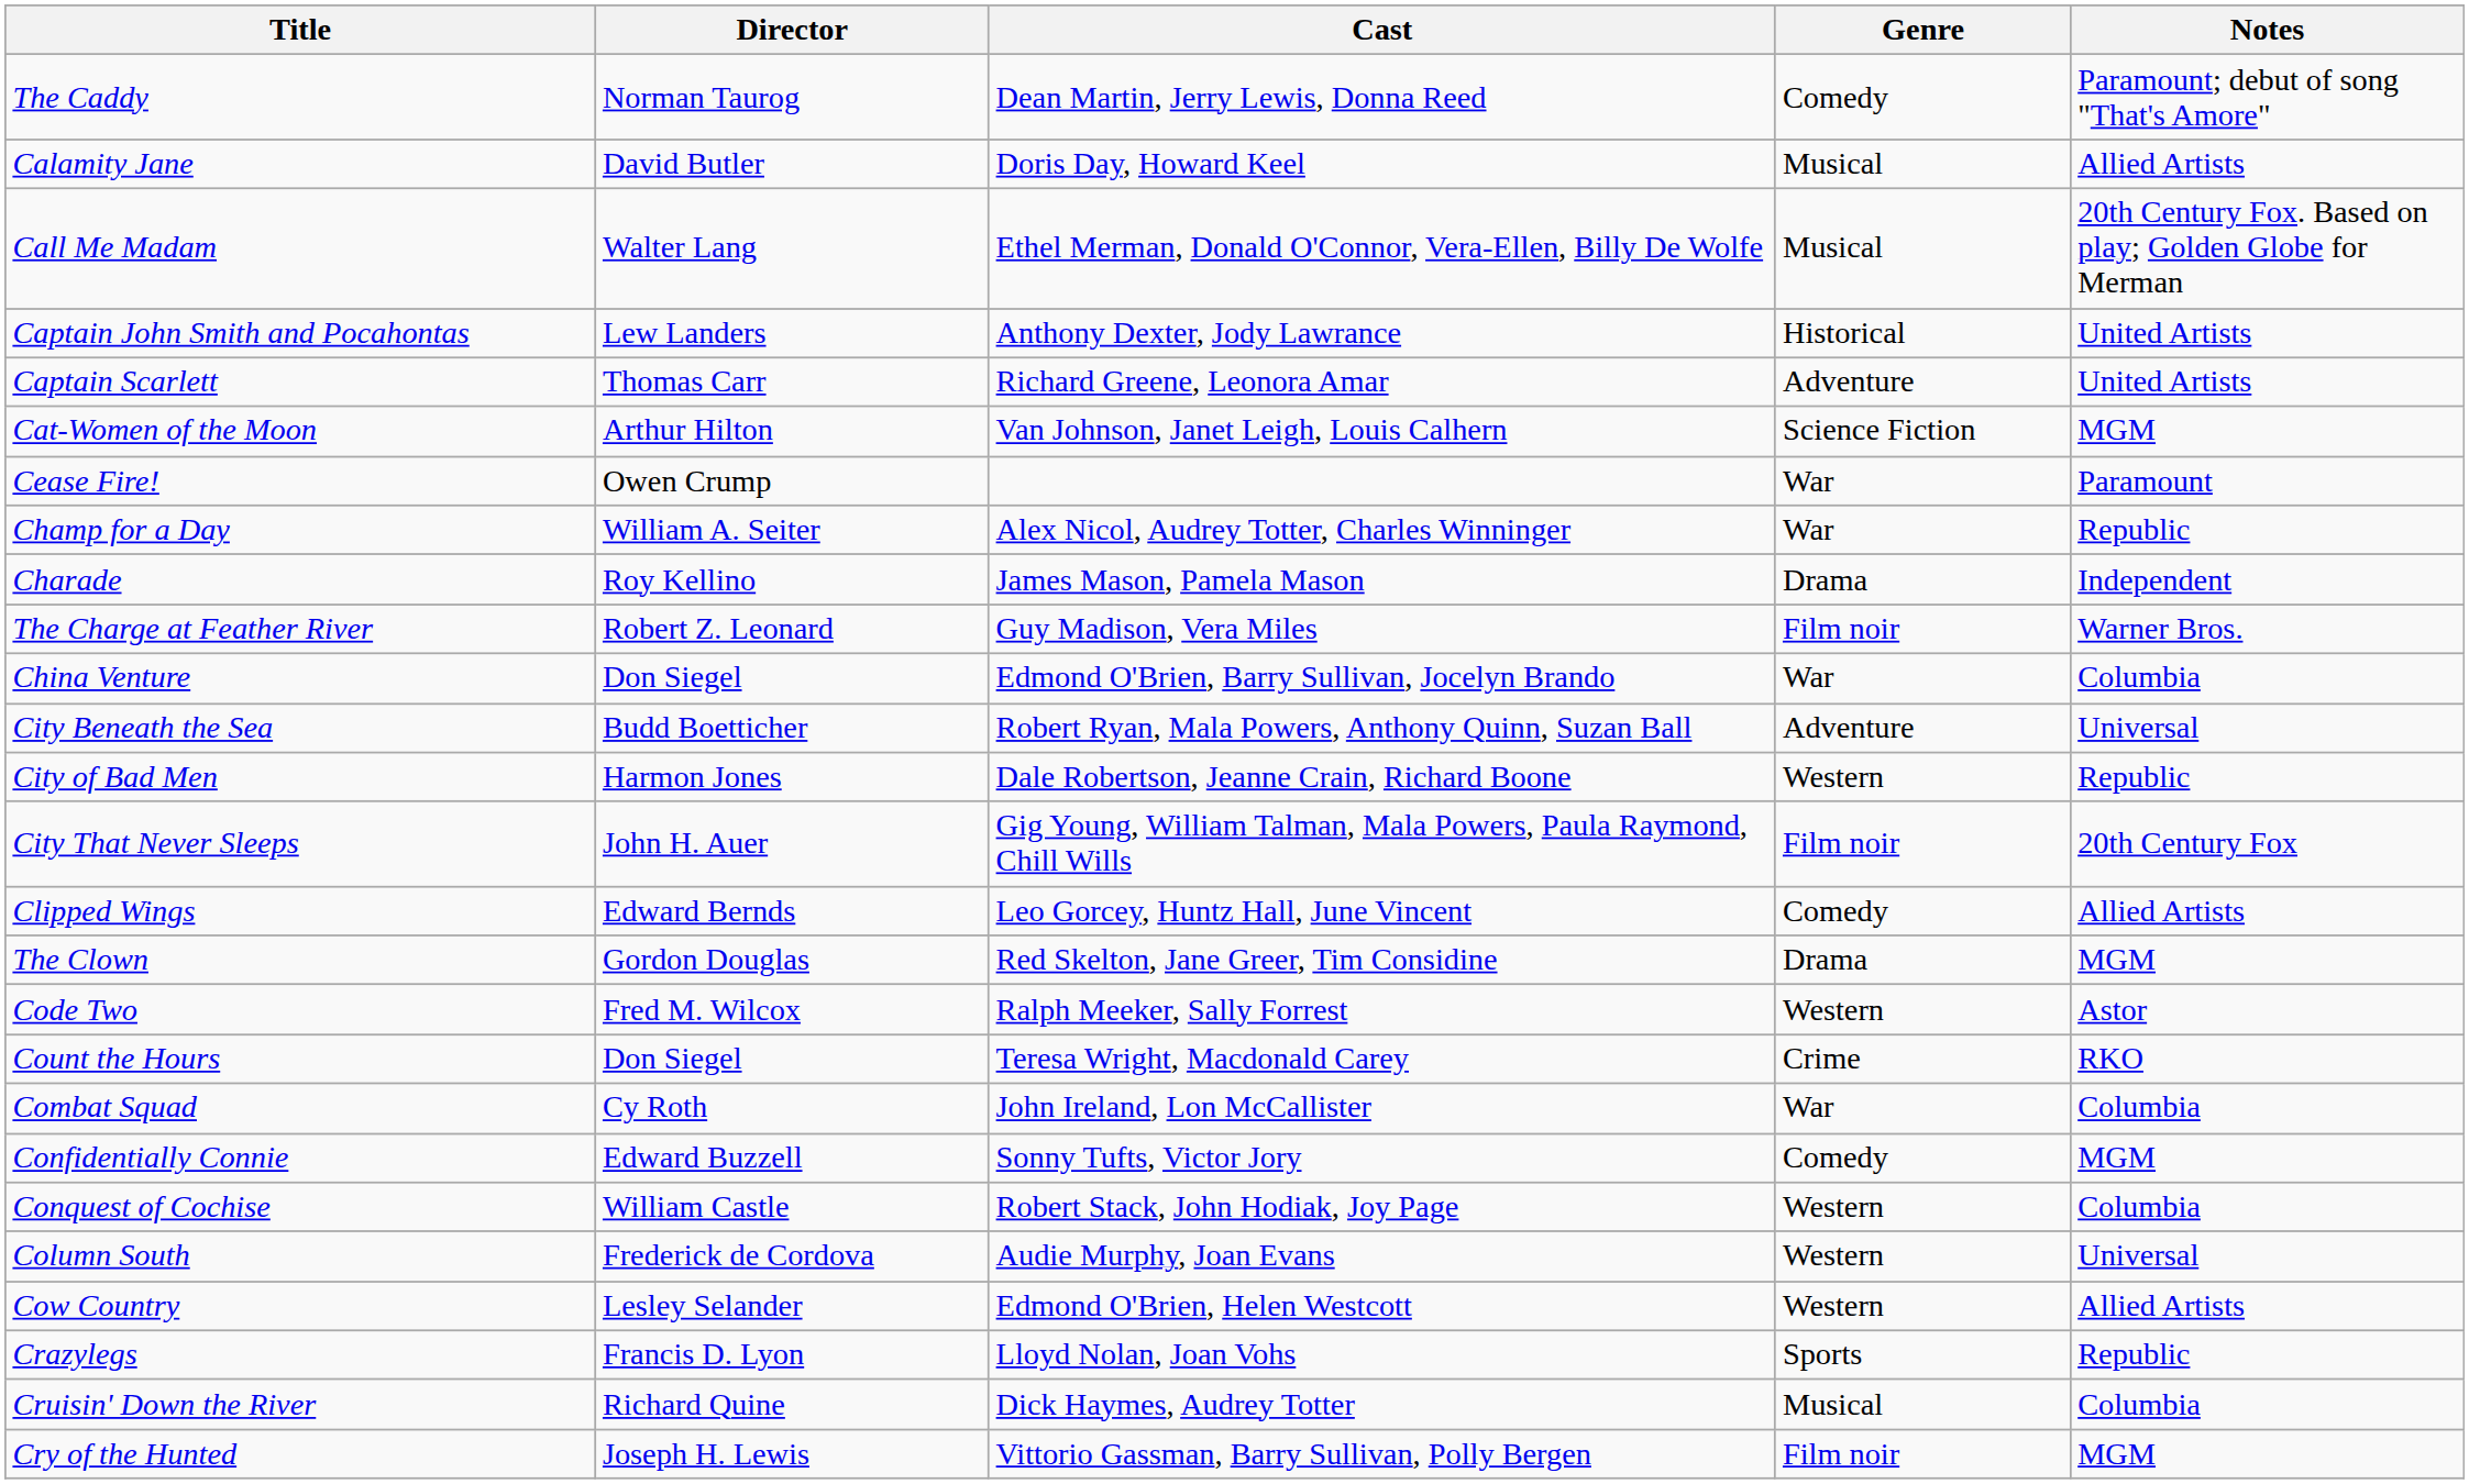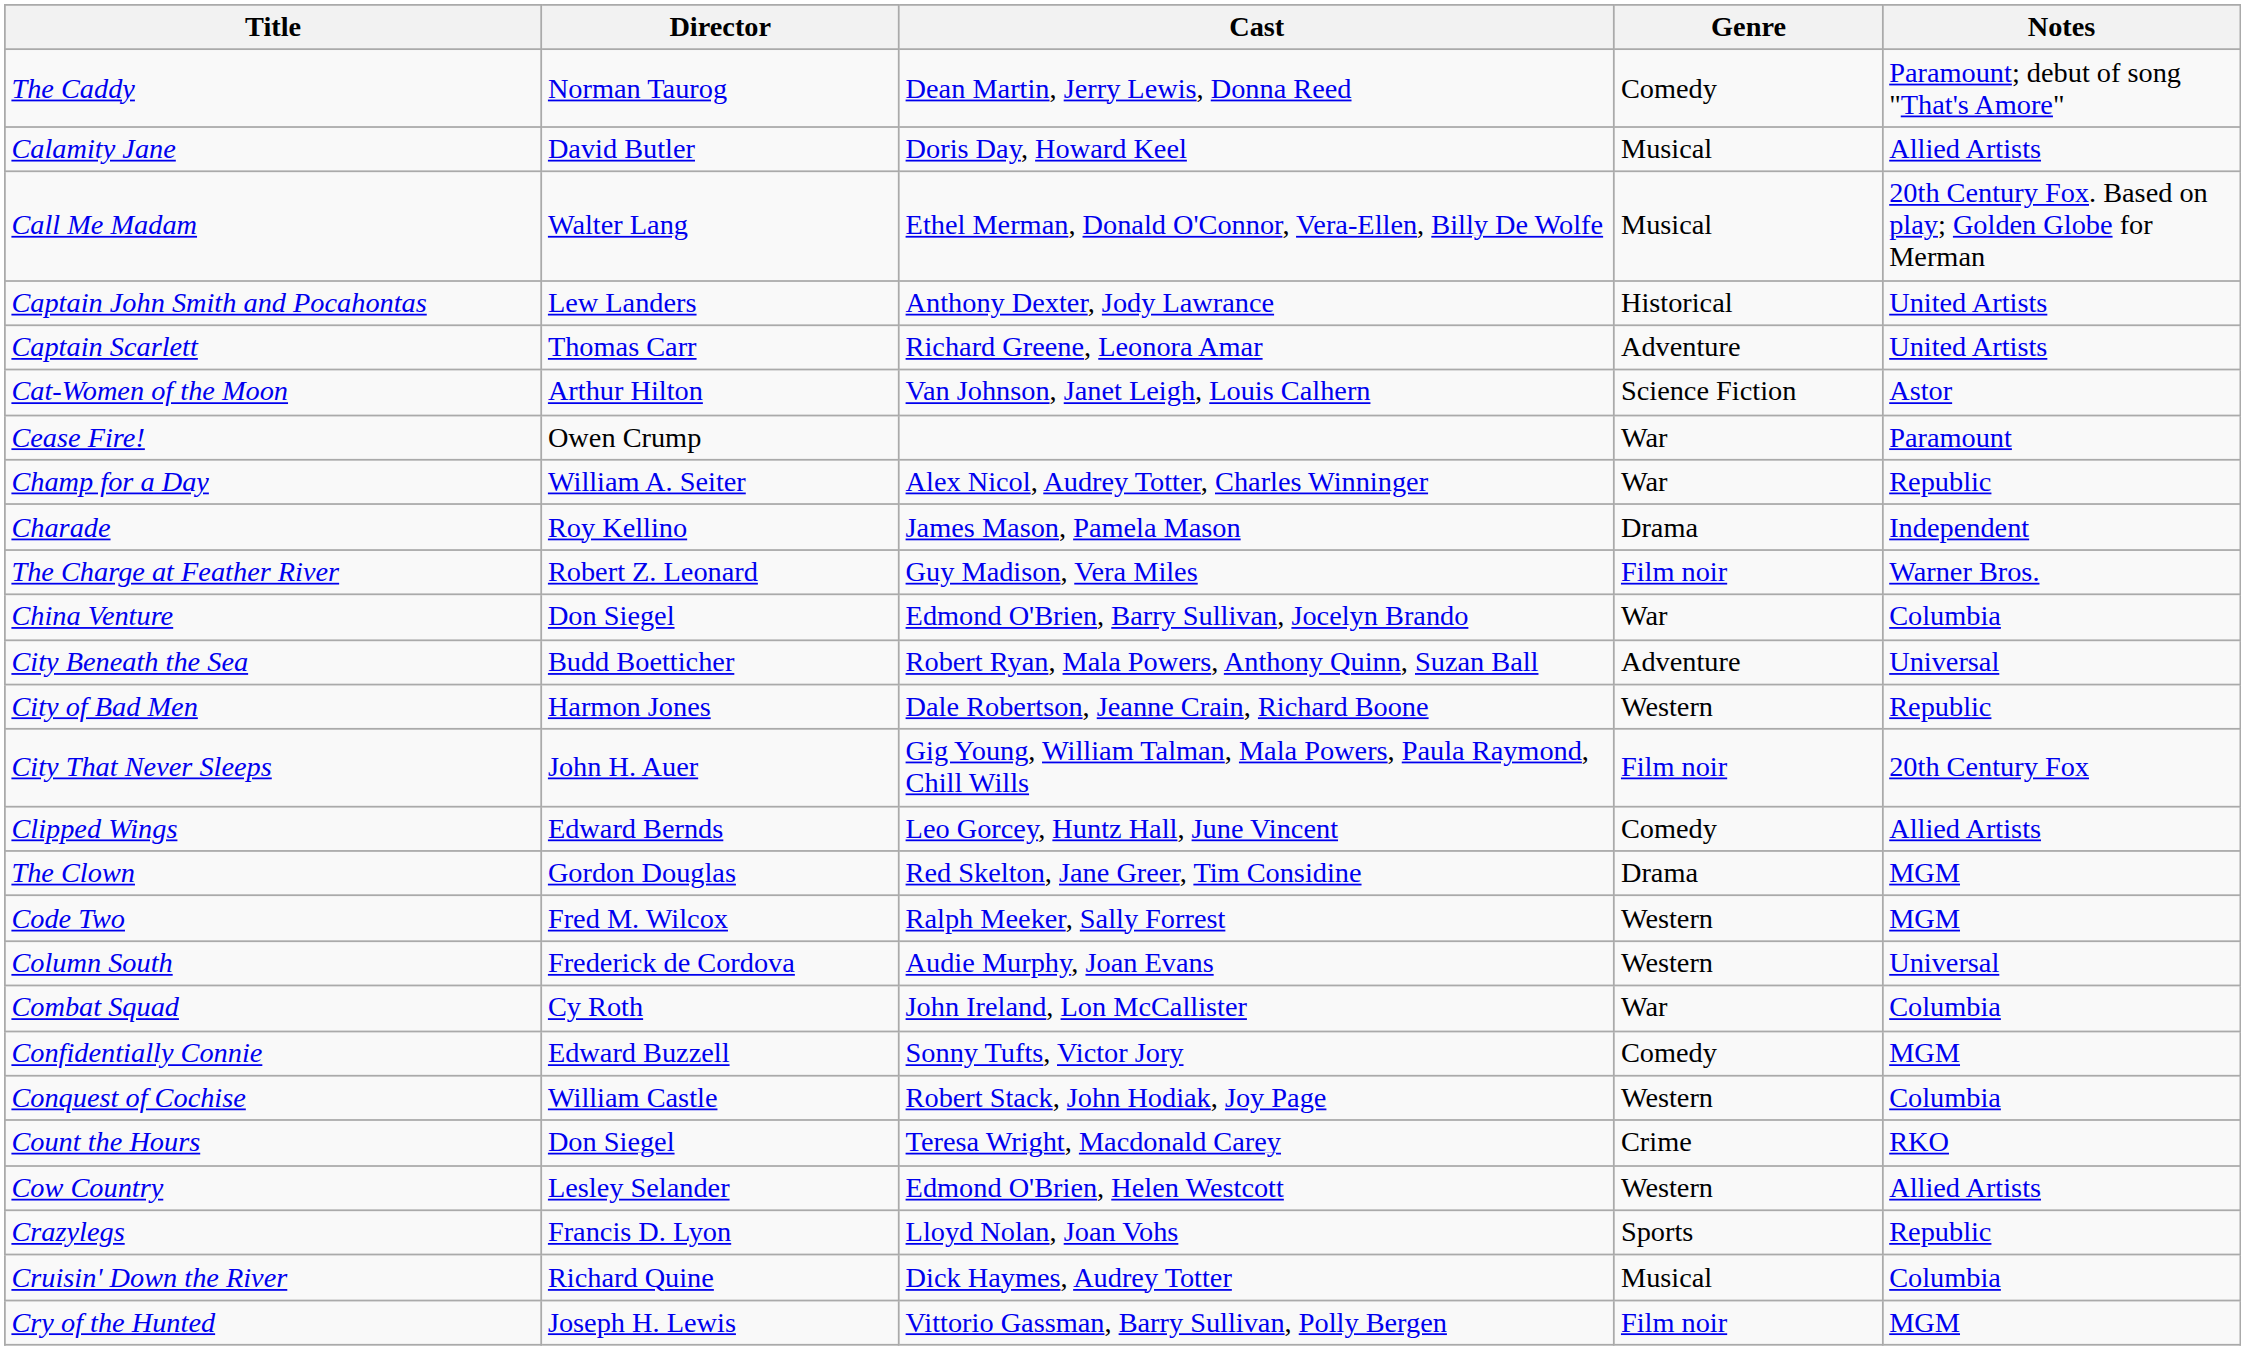 <table class="wikitable" style="width:100%;">
 <tr>
 <th style="width:24%;">Title</th>
 <th style="width:16%;">Director</th>
 <th style="width:32%;">Cast</th>
 <th style="width:12%;">Genre</th>
 <th style="width:16%;">Notes</th>
 </tr>
 <tr>
 <td><em><a href='#'>The Caddy</a></em></td>
 <td><a href='#'>Norman Taurog</a></td>
 <td><a href='#'>Dean Martin</a>, <a href='#'>Jerry Lewis</a>, <a href='#'>Donna Reed</a></td>
 <td>Comedy</td>
 <td><a href='#'>Paramount</a>; debut of song "<a href='#'>That's Amore</a>"</td>
 </tr>
 <tr>
 <td><em><a href='#'>Calamity Jane</a></em></td>
 <td><a href='#'>David Butler</a></td>
 <td><a href='#'>Doris Day</a>, <a href='#'>Howard Keel</a></td>
 <td>Musical</td>
 <td><a href='#'>Allied Artists</a></td>
 </tr>
 <tr>
 <td><em><a href='#'>Call Me Madam</a></em></td>
 <td><a href='#'>Walter Lang</a></td>
 <td><a href='#'>Ethel Merman</a>, <a href='#'>Donald O'Connor</a>, <a href='#'>Vera-Ellen</a>, <a href='#'>Billy De Wolfe</a></td>
 <td>Musical</td>
 <td><a href='#'>20th Century Fox</a>. Based on <a href='#'>play</a>; <a href='#'>Golden Globe</a> for Merman</td>
 </tr>
 <tr>
 <td><em><a href='#'>Captain John Smith and Pocahontas</a></em></td>
 <td><a href='#'>Lew Landers</a></td>
 <td><a href='#'>Anthony Dexter</a>, <a href='#'>Jody Lawrance</a></td>
 <td>Historical</td>
 <td><a href='#'>United Artists</a></td>
 </tr>
 <tr>
 <td><em><a href='#'>Captain Scarlett</a></em></td>
 <td><a href='#'>Thomas Carr</a></td>
 <td><a href='#'>Richard Greene</a>, <a href='#'>Leonora Amar</a></td>
 <td>Adventure</td>
 <td><a href='#'>United Artists</a></td>
 </tr>
 <tr>
 <td><em><a href='#'>Cat-Women of the Moon</a></em></td>
 <td><a href='#'>Arthur Hilton</a></td>
 <td><a href='#'>Van Johnson</a>, <a href='#'>Janet Leigh</a>, <a href='#'>Louis Calhern</a></td>
 <td>Science Fiction</td>
-<td><a href='#'>MGM</a></td>
+<td><a href='#'>Astor</a></td>
 </tr>
 <tr>
 <td><em><a href='#'>Cease Fire!</a></em></td>
 <td>Owen Crump</td>
 <td></td>
 <td>War</td>
 <td><a href='#'>Paramount</a></td>
 </tr>
 <tr>
 <td><em><a href='#'>Champ for a Day</a></em></td>
 <td><a href='#'>William A. Seiter</a></td>
 <td><a href='#'>Alex Nicol</a>, <a href='#'>Audrey Totter</a>, <a href='#'>Charles Winninger</a></td>
 <td>War</td>
 <td><a href='#'>Republic</a></td>
 </tr>
 <tr>
 <td><em><a href='#'>Charade</a></em></td>
 <td><a href='#'>Roy Kellino</a></td>
 <td><a href='#'>James Mason</a>, <a href='#'>Pamela Mason</a></td>
 <td>Drama</td>
 <td><a href='#'>Independent</a></td>
 </tr>
 <tr>
 <td><em><a href='#'>The Charge at Feather River</a></em></td>
 <td><a href='#'>Robert Z. Leonard</a></td>
 <td><a href='#'>Guy Madison</a>, <a href='#'>Vera Miles</a></td>
 <td><a href='#'>Film noir</a></td>
 <td><a href='#'>Warner Bros.</a></td>
 </tr>
 <tr>
 <td><em><a href='#'>China Venture</a></em></td>
 <td><a href='#'>Don Siegel</a></td>
 <td><a href='#'>Edmond O'Brien</a>, <a href='#'>Barry Sullivan</a>, <a href='#'>Jocelyn Brando</a></td>
 <td>War</td>
 <td><a href='#'>Columbia</a></td>
 </tr>
 <tr>
 <td><em><a href='#'>City Beneath the Sea</a></em></td>
 <td><a href='#'>Budd Boetticher</a></td>
 <td><a href='#'>Robert Ryan</a>, <a href='#'>Mala Powers</a>, <a href='#'>Anthony Quinn</a>, <a href='#'>Suzan Ball</a></td>
 <td>Adventure</td>
 <td><a href='#'>Universal</a></td>
 </tr>
 <tr>
 <td><em><a href='#'>City of Bad Men</a></em></td>
 <td><a href='#'>Harmon Jones</a></td>
 <td><a href='#'>Dale Robertson</a>, <a href='#'>Jeanne Crain</a>, <a href='#'>Richard Boone</a></td>
 <td>Western</td>
 <td><a href='#'>Republic</a></td>
 </tr>
 <tr>
 <td><em><a href='#'>City That Never Sleeps</a></em></td>
 <td><a href='#'>John H. Auer</a></td>
 <td><a href='#'>Gig Young</a>, <a href='#'>William Talman</a>, <a href='#'>Mala Powers</a>, <a href='#'>Paula Raymond</a>, <a href='#'>Chill Wills</a></td>
 <td><a href='#'>Film noir</a></td>
 <td><a href='#'>20th Century Fox</a></td>
 </tr>
 <tr>
 <td><em><a href='#'>Clipped Wings</a></em></td>
 <td><a href='#'>Edward Bernds</a></td>
 <td><a href='#'>Leo Gorcey</a>, <a href='#'>Huntz Hall</a>, <a href='#'>June Vincent</a></td>
 <td>Comedy</td>
 <td><a href='#'>Allied Artists</a></td>
 </tr>
 <tr>
 <td><em><a href='#'>The Clown</a></em></td>
 <td><a href='#'>Gordon Douglas</a></td>
 <td><a href='#'>Red Skelton</a>, <a href='#'>Jane Greer</a>, <a href='#'>Tim Considine</a></td>
 <td>Drama</td>
 <td><a href='#'>MGM</a></td>
 </tr>
 <tr>
 <td><em><a href='#'>Code Two</a></em></td>
 <td><a href='#'>Fred M. Wilcox</a></td>
 <td><a href='#'>Ralph Meeker</a>, <a href='#'>Sally Forrest</a></td>
 <td>Western</td>
-<td><a href='#'>Astor</a></td>
+<td><a href='#'>MGM</a></td>
 </tr>
 <tr>
-<td><em><a href='#'>Count the Hours</a></em></td>
-<td><a href='#'>Don Siegel</a></td>
-<td><a href='#'>Teresa Wright</a>, <a href='#'>Macdonald Carey</a></td>
-<td>Crime</td>
-<td><a href='#'>RKO</a></td>
+<td><em><a href='#'>Column South</a></em></td>
+<td><a href='#'>Frederick de Cordova</a></td>
+<td><a href='#'>Audie Murphy</a>, <a href='#'>Joan Evans</a></td>
+<td>Western</td>
+<td><a href='#'>Universal</a></td>
 </tr>
 <tr>
 <td><em><a href='#'>Combat Squad</a></em></td>
 <td><a href='#'>Cy Roth</a></td>
 <td><a href='#'>John Ireland</a>, <a href='#'>Lon McCallister</a></td>
 <td>War</td>
 <td><a href='#'>Columbia</a></td>
 </tr>
 <tr>
 <td><em><a href='#'>Confidentially Connie</a></em></td>
 <td><a href='#'>Edward Buzzell</a></td>
 <td><a href='#'>Sonny Tufts</a>, <a href='#'>Victor Jory</a></td>
 <td>Comedy</td>
 <td><a href='#'>MGM</a></td>
 </tr>
 <tr>
 <td><em><a href='#'>Conquest of Cochise</a></em></td>
 <td><a href='#'>William Castle</a></td>
 <td><a href='#'>Robert Stack</a>, <a href='#'>John Hodiak</a>, <a href='#'>Joy Page</a></td>
 <td>Western</td>
 <td><a href='#'>Columbia</a></td>
 </tr>
 <tr>
-<td><em><a href='#'>Column South</a></em></td>
-<td><a href='#'>Frederick de Cordova</a></td>
-<td><a href='#'>Audie Murphy</a>, <a href='#'>Joan Evans</a></td>
-<td>Western</td>
-<td><a href='#'>Universal</a></td>
+<td><em><a href='#'>Count the Hours</a></em></td>
+<td><a href='#'>Don Siegel</a></td>
+<td><a href='#'>Teresa Wright</a>, <a href='#'>Macdonald Carey</a></td>
+<td>Crime</td>
+<td><a href='#'>RKO</a></td>
 </tr>
 <tr>
 <td><em><a href='#'>Cow Country</a></em></td>
 <td><a href='#'>Lesley Selander</a></td>
 <td><a href='#'>Edmond O'Brien</a>, <a href='#'>Helen Westcott</a></td>
 <td>Western</td>
 <td><a href='#'>Allied Artists</a></td>
 </tr>
 <tr>
 <td><em><a href='#'>Crazylegs</a></em></td>
 <td><a href='#'>Francis D. Lyon</a></td>
 <td><a href='#'>Lloyd Nolan</a>, <a href='#'>Joan Vohs</a></td>
 <td>Sports</td>
 <td><a href='#'>Republic</a></td>
 </tr>
 <tr>
 <td><em><a href='#'>Cruisin' Down the River</a></em></td>
 <td><a href='#'>Richard Quine</a></td>
 <td><a href='#'>Dick Haymes</a>, <a href='#'>Audrey Totter</a></td>
 <td>Musical</td>
 <td><a href='#'>Columbia</a></td>
 </tr>
 <tr>
 <td><em><a href='#'>Cry of the Hunted</a></em></td>
 <td><a href='#'>Joseph H. Lewis</a></td>
 <td><a href='#'>Vittorio Gassman</a>, <a href='#'>Barry Sullivan</a>, <a href='#'>Polly Bergen</a></td>
 <td><a href='#'>Film noir</a></td>
 <td><a href='#'>MGM</a></td>
 </tr>
 </table>
